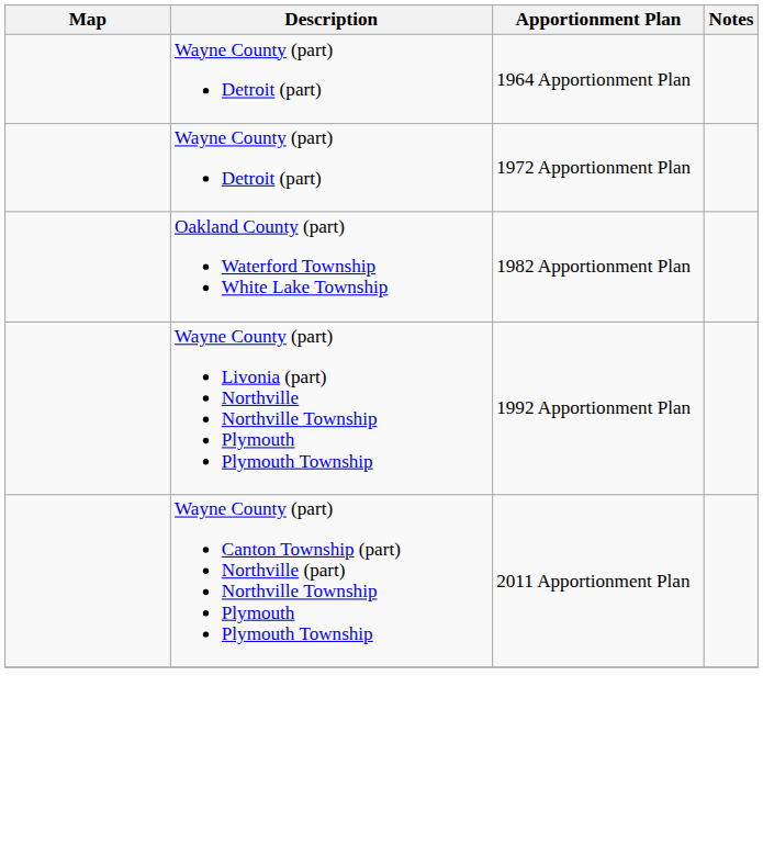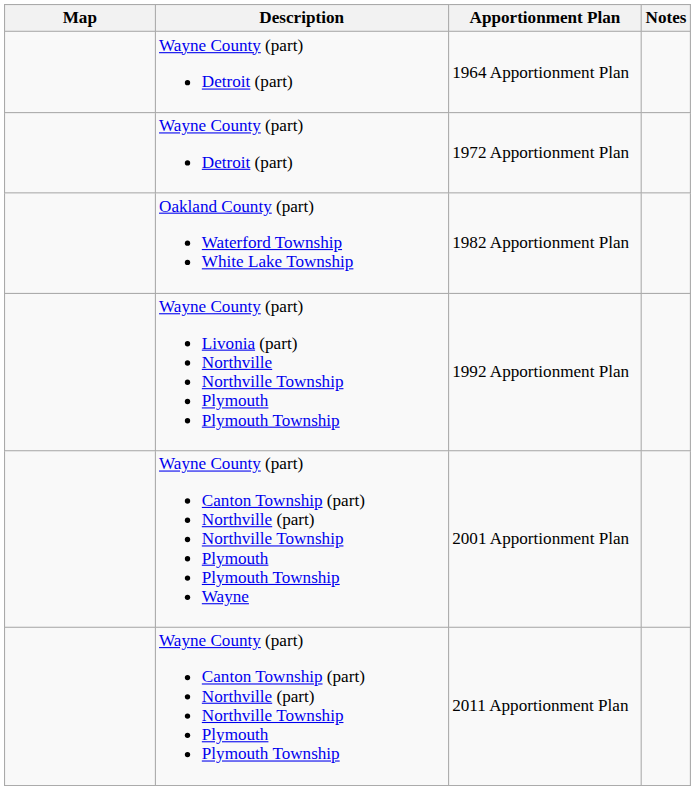 <table class="wikitable sortable">
 <tr>
 <th style="width:100pt;">Map</th>
 <th style="width:200pt;">Description</th>
 <th style="width:130pt;">Apportionment Plan</th>
 <th style="width:15pt;">Notes</th>
 </tr>
 <tr>
 <td></td>
 <td><a href='#'>Wayne County</a> (part)<br><ul><li><a href='#'>Detroit</a> (part)</li></ul></td>
 <td>1964 Apportionment Plan</td>
 <td></td>
 </tr>
 <tr>
 <td></td>
 <td><a href='#'>Wayne County</a> (part)<br><ul><li><a href='#'>Detroit</a> (part)</li></ul></td>
 <td>1972 Apportionment Plan</td>
 <td></td>
 </tr>
 <tr>
 <td></td>
 <td><a href='#'>Oakland County</a> (part)<br><ul><li><a href='#'>Waterford Township</a></li><li><a href='#'>White Lake Township</a></li></ul></td>
 <td>1982 Apportionment Plan</td>
 <td></td>
 </tr>
 <tr>
 <td></td>
 <td><a href='#'>Wayne County</a> (part)<br><ul><li><a href='#'>Livonia</a> (part)</li><li><a href='#'>Northville</a></li><li><a href='#'>Northville Township</a></li><li><a href='#'>Plymouth</a></li><li><a href='#'>Plymouth Township</a></li></ul></td>
 <td>1992 Apportionment Plan</td>
 <td></td>
 </tr>
 <tr>
 <td></td>
+<td><a href='#'>Wayne County</a> (part)<br><ul><li><a href='#'>Canton Township</a> (part)</li><li><a href='#'>Northville</a> (part)</li><li><a href='#'>Northville Township</a></li><li><a href='#'>Plymouth</a></li><li><a href='#'>Plymouth Township</a></li><li><a href='#'>Wayne</a></li></ul></td>
+<td>2001 Apportionment Plan</td>
+<td></td>
+</tr>
+<tr>
+<td></td>
 <td><a href='#'>Wayne County</a> (part)<br><ul><li><a href='#'>Canton Township</a> (part)</li><li><a href='#'>Northville</a> (part)</li><li><a href='#'>Northville Township</a></li><li><a href='#'>Plymouth</a></li><li><a href='#'>Plymouth Township</a></li></ul></td>
 <td>2011 Apportionment Plan</td>
 <td></td>
 </tr>
 <tr>
 </tr>
 </table>
